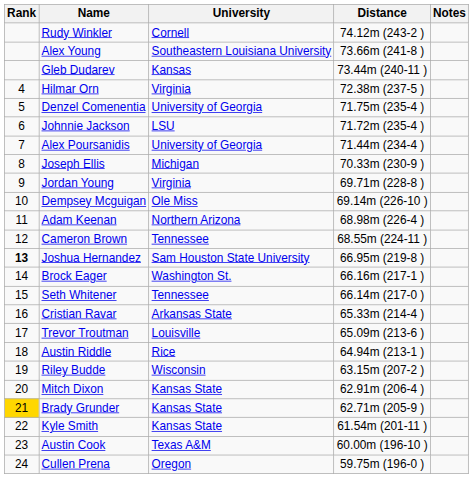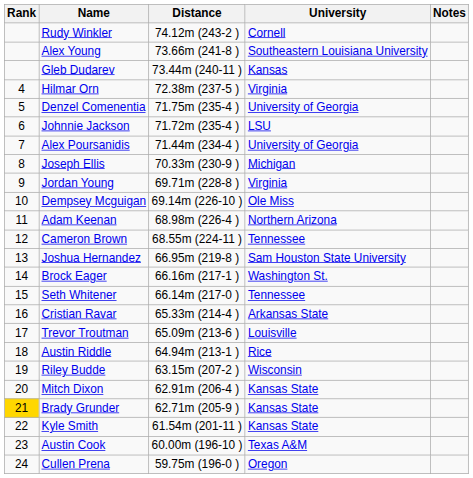 <table class="wikitable sortable" style="text-align:center">
 <tr>
 <th>Rank</th>
 <th>Name</th>
+<th>Distance</th>
 <th>University</th>
-<th>Distance</th>
 <th>Notes</th>
 </tr>
 <tr>
 <td></td>
 <td align=left><a href='#'>Rudy Winkler</a></td>
+<td>74.12m (243-2 )</td>
 <td align=left><a href='#'>Cornell</a></td>
-<td>74.12m (243-2 )</td>
 <td></td>
 </tr>
 <tr>
 <td></td>
 <td align=left><a href='#'>Alex Young</a></td>
+<td>73.66m (241-8 )</td>
 <td align=left><a href='#'>Southeastern Louisiana University</a></td>
-<td>73.66m (241-8 )</td>
 <td></td>
 </tr>
 <tr>
 <td></td>
 <td align=left><a href='#'>Gleb Dudarev</a></td>
+<td>73.44m (240-11 )</td>
 <td align=left><a href='#'>Kansas</a></td>
-<td>73.44m (240-11 )</td>
 <td></td>
 </tr>
 <tr>
 <td>4</td>
 <td align=left><a href='#'>Hilmar Orn</a></td>
+<td>72.38m (237-5 )</td>
 <td align=left><a href='#'>Virginia</a></td>
-<td>72.38m (237-5 )</td>
 <td></td>
 </tr>
 <tr>
 <td>5</td>
 <td align=left><a href='#'>Denzel Comenentia</a></td>
+<td>71.75m (235-4 )</td>
 <td align=left><a href='#'>University of Georgia</a></td>
-<td>71.75m (235-4 )</td>
 <td></td>
 </tr>
 <tr>
 <td>6</td>
 <td align=left><a href='#'>Johnnie Jackson</a></td>
+<td>71.72m (235-4 )</td>
 <td align=left><a href='#'>LSU</a></td>
-<td>71.72m (235-4 )</td>
 <td></td>
 </tr>
 <tr>
 <td>7</td>
 <td align=left><a href='#'>Alex Poursanidis</a></td>
+<td>71.44m (234-4 )</td>
 <td align=left><a href='#'>University of Georgia</a></td>
-<td>71.44m (234-4 )</td>
 <td></td>
 </tr>
 <tr>
 <td>8</td>
 <td align=left><a href='#'>Joseph Ellis</a></td>
+<td>70.33m (230-9 )</td>
 <td align=left><a href='#'>Michigan</a></td>
-<td>70.33m (230-9 )</td>
 <td></td>
 </tr>
 <tr>
 <td>9</td>
 <td align=left><a href='#'>Jordan Young</a></td>
+<td>69.71m (228-8 )</td>
 <td align=left><a href='#'>Virginia</a></td>
-<td>69.71m (228-8 )</td>
 <td></td>
 </tr>
 <tr>
 <td>10</td>
 <td align=left><a href='#'>Dempsey Mcguigan</a></td>
+<td>69.14m (226-10 )</td>
 <td align=left><a href='#'>Ole Miss</a></td>
-<td>69.14m (226-10 )</td>
 <td></td>
 </tr>
 <tr>
 <td>11</td>
 <td align=left><a href='#'>Adam Keenan</a></td>
+<td>68.98m (226-4 )</td>
 <td align=left><a href='#'>Northern Arizona</a></td>
-<td>68.98m (226-4 )</td>
 <td></td>
 </tr>
 <tr>
 <td>12</td>
 <td align=left><a href='#'>Cameron Brown</a></td>
+<td>68.55m (224-11 )</td>
 <td align=left><a href='#'>Tennessee</a></td>
-<td>68.55m (224-11 )</td>
 <td></td>
 </tr>
 <tr>
-<td><strong>13</strong></td>
+<td>13</td>
 <td align=left><a href='#'>Joshua Hernandez</a></td>
+<td>66.95m (219-8 )</td>
 <td align=left><a href='#'>Sam Houston State University</a></td>
-<td>66.95m (219-8 )</td>
 <td></td>
 </tr>
 <tr>
 <td>14</td>
 <td align=left><a href='#'>Brock Eager</a></td>
+<td>66.16m (217-1 )</td>
 <td align=left><a href='#'>Washington St.</a></td>
-<td>66.16m (217-1 )</td>
 <td></td>
 </tr>
 <tr>
 <td>15</td>
 <td align=left><a href='#'>Seth Whitener</a></td>
+<td>66.14m (217-0 )</td>
 <td align=left><a href='#'>Tennessee</a></td>
-<td>66.14m (217-0 )</td>
 <td></td>
 </tr>
 <tr>
 <td>16</td>
 <td align=left><a href='#'>Cristian Ravar</a></td>
+<td>65.33m (214-4 )</td>
 <td align=left><a href='#'>Arkansas State</a></td>
-<td>65.33m (214-4 )</td>
 <td></td>
 </tr>
 <tr>
 <td>17</td>
 <td align=left><a href='#'>Trevor Troutman</a></td>
+<td>65.09m (213-6 )</td>
 <td align=left><a href='#'>Louisville</a></td>
-<td>65.09m (213-6 )</td>
 <td></td>
 </tr>
 <tr>
 <td>18</td>
 <td align=left><a href='#'>Austin Riddle</a></td>
+<td>64.94m (213-1 )</td>
 <td align=left><a href='#'>Rice</a></td>
-<td>64.94m (213-1 )</td>
 <td></td>
 </tr>
 <tr>
 <td>19</td>
 <td align=left><a href='#'>Riley Budde</a></td>
+<td>63.15m (207-2 )</td>
 <td align=left><a href='#'>Wisconsin</a></td>
-<td>63.15m (207-2 )</td>
 <td></td>
 </tr>
 <tr>
 <td>20</td>
 <td align=left><a href='#'>Mitch Dixon</a></td>
+<td>62.91m (206-4 )</td>
 <td align=left><a href='#'>Kansas State</a></td>
-<td>62.91m (206-4 )</td>
 <td></td>
 </tr>
 <tr>
 <td style="background: gold;">21</td>
 <td align=left><a href='#'>Brady Grunder</a></td>
+<td>62.71m (205-9 )</td>
 <td align=left><a href='#'>Kansas State</a></td>
-<td>62.71m (205-9 )</td>
 <td></td>
 </tr>
 <tr>
 <td>22</td>
 <td align=left><a href='#'>Kyle Smith</a></td>
+<td>61.54m (201-11 )</td>
 <td align=left><a href='#'>Kansas State</a></td>
-<td>61.54m (201-11 )</td>
 <td></td>
 </tr>
 <tr>
 <td>23</td>
 <td align=left><a href='#'>Austin Cook</a></td>
+<td>60.00m (196-10 )</td>
 <td align=left><a href='#'>Texas A&M</a></td>
-<td>60.00m (196-10 )</td>
 <td></td>
 </tr>
 <tr>
 <td>24</td>
 <td align=left><a href='#'>Cullen Prena</a></td>
+<td>59.75m (196-0 )</td>
 <td align=left><a href='#'>Oregon</a></td>
-<td>59.75m (196-0 )</td>
 <td></td>
 </tr>
 </table>
